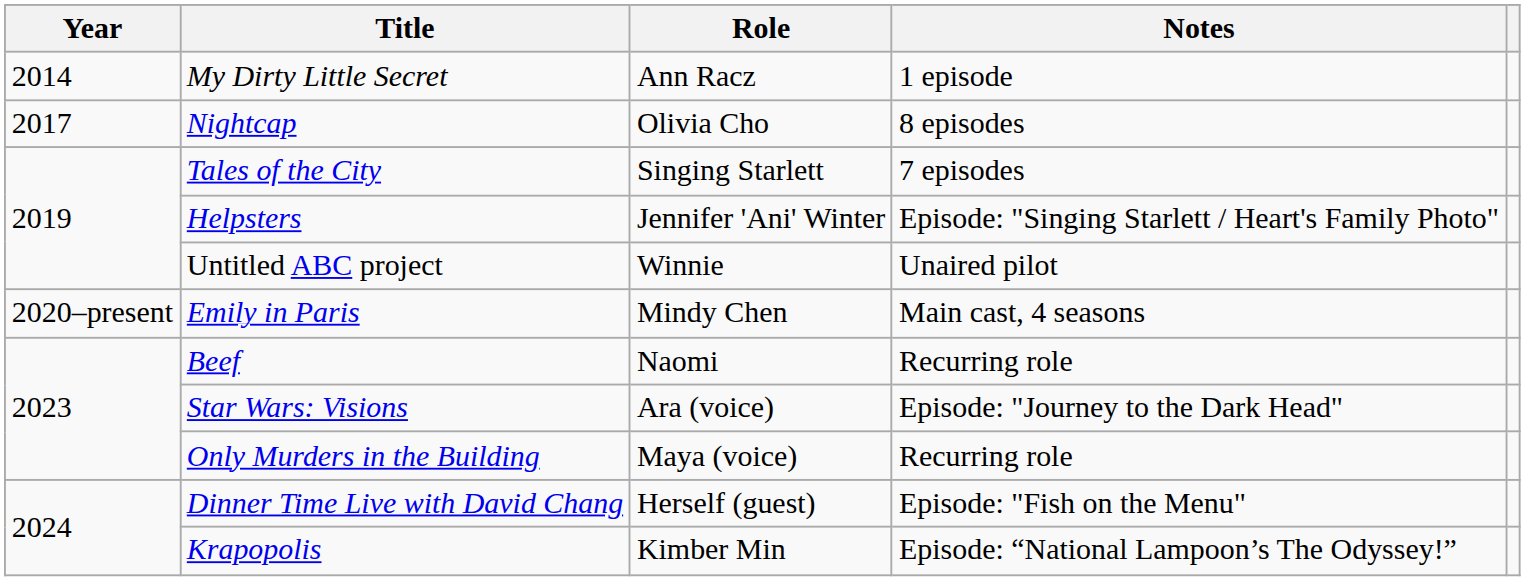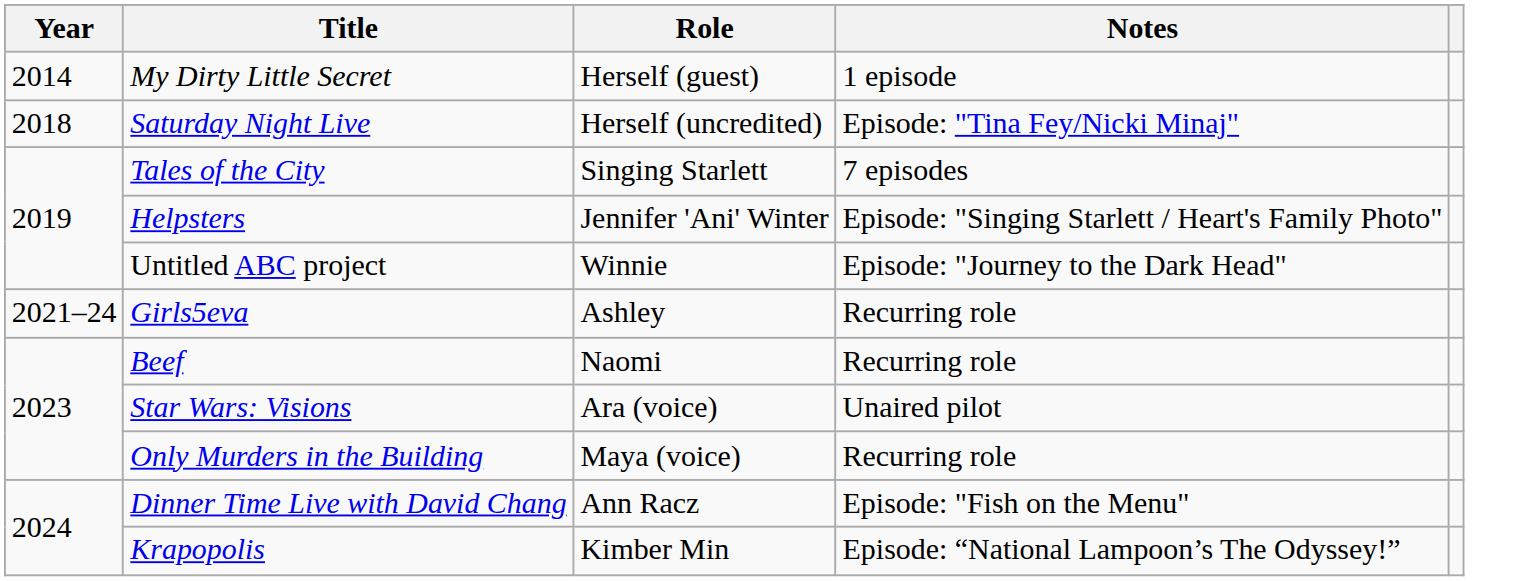 <table class="wikitable sortable">
 <tr>
 <th>Year</th>
 <th>Title</th>
 <th>Role</th>
 <th>Notes</th>
 <th></th>
 </tr>
 <tr>
 <td>2014</td>
 <td><em>My Dirty Little Secret</em></td>
-<td>Ann Racz</td>
+<td>Herself (guest)</td>
 <td>1 episode</td>
 <td></td>
 </tr>
 <tr>
-<td>2017</td>
-<td><em><a href='#'>Nightcap</a></em></td>
-<td>Olivia Cho</td>
-<td>8 episodes</td>
+<td>2018</td>
+<td><em><a href='#'>Saturday Night Live</a></em></td>
+<td>Herself (uncredited)</td>
+<td>Episode: <a href='#'>"Tina Fey/Nicki Minaj"</a></td>
 <td></td>
 </tr>
 <tr>
 <td rowspan=3>2019</td>
 <td><em><a href='#'>Tales of the City</a></em></td>
 <td>Singing Starlett</td>
 <td>7 episodes</td>
 <td></td>
 </tr>
 <tr>
 <td><em><a href='#'>Helpsters</a></em></td>
 <td>Jennifer 'Ani' Winter</td>
 <td>Episode: "Singing Starlett / Heart's Family Photo"</td>
 <td></td>
 </tr>
 <tr>
 <td>Untitled <a href='#'>ABC</a> project</td>
 <td>Winnie</td>
-<td>Unaired pilot</td>
+<td>Episode: "Journey to the Dark Head"</td>
 <td></td>
 </tr>
 <tr>
-<td>2020–present</td>
-<td><em><a href='#'>Emily in Paris</a></em></td>
-<td>Mindy Chen</td>
-<td>Main cast, 4 seasons</td>
+<td>2021–24</td>
+<td><em><a href='#'>Girls5eva</a></em></td>
+<td>Ashley</td>
+<td>Recurring role</td>
 <td></td>
 </tr>
 <tr>
 <td rowspan="3">2023</td>
 <td><em><a href='#'>Beef</a></em></td>
 <td>Naomi</td>
 <td>Recurring role</td>
 <td></td>
 </tr>
 <tr>
 <td><em><a href='#'>Star Wars: Visions</a></em></td>
 <td>Ara (voice)</td>
-<td>Episode: "Journey to the Dark Head"</td>
+<td>Unaired pilot</td>
 <td></td>
 </tr>
 <tr>
 <td><em><a href='#'>Only Murders in the Building</a></em></td>
 <td>Maya (voice)</td>
 <td>Recurring role</td>
 <td></td>
 </tr>
 <tr>
 <td rowspan=2>2024</td>
 <td><em><a href='#'>Dinner Time Live with David Chang</a></em></td>
-<td>Herself (guest)</td>
+<td>Ann Racz</td>
 <td>Episode: "Fish on the Menu"</td>
 <td></td>
 </tr>
 <tr>
 <td><em><a href='#'>Krapopolis</a></em></td>
 <td>Kimber Min</td>
 <td>Episode: “National Lampoon’s The Odyssey!”</td>
 <td></td>
 </tr>
 </table>
